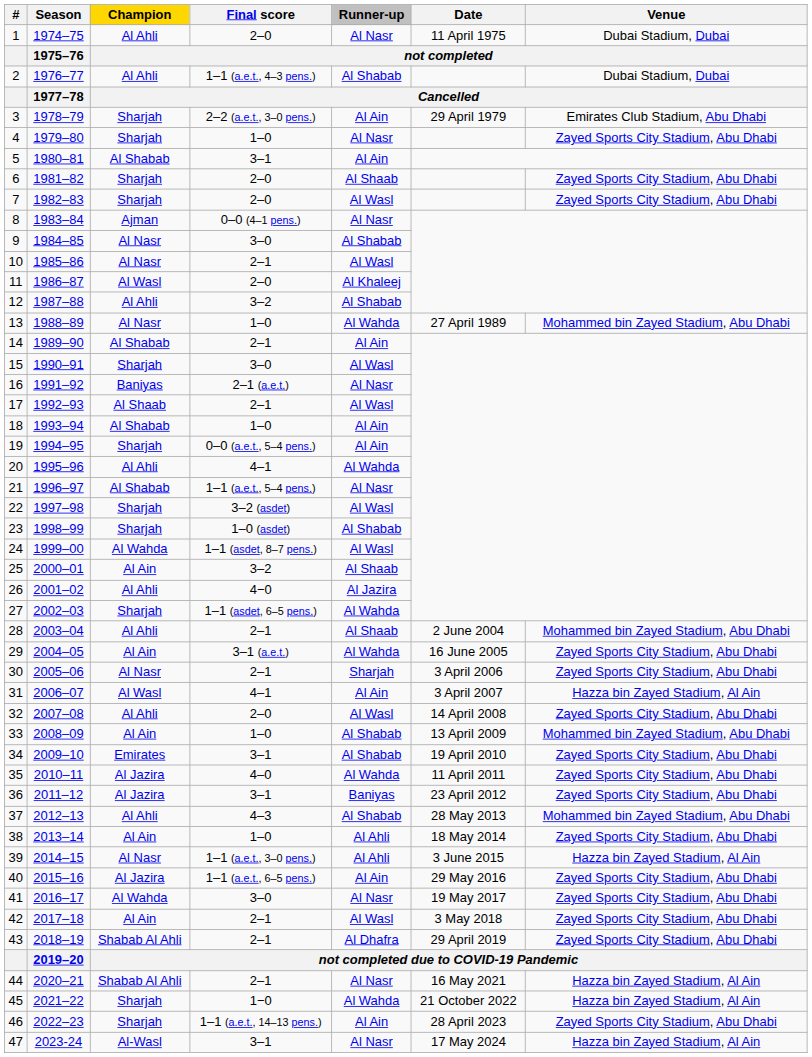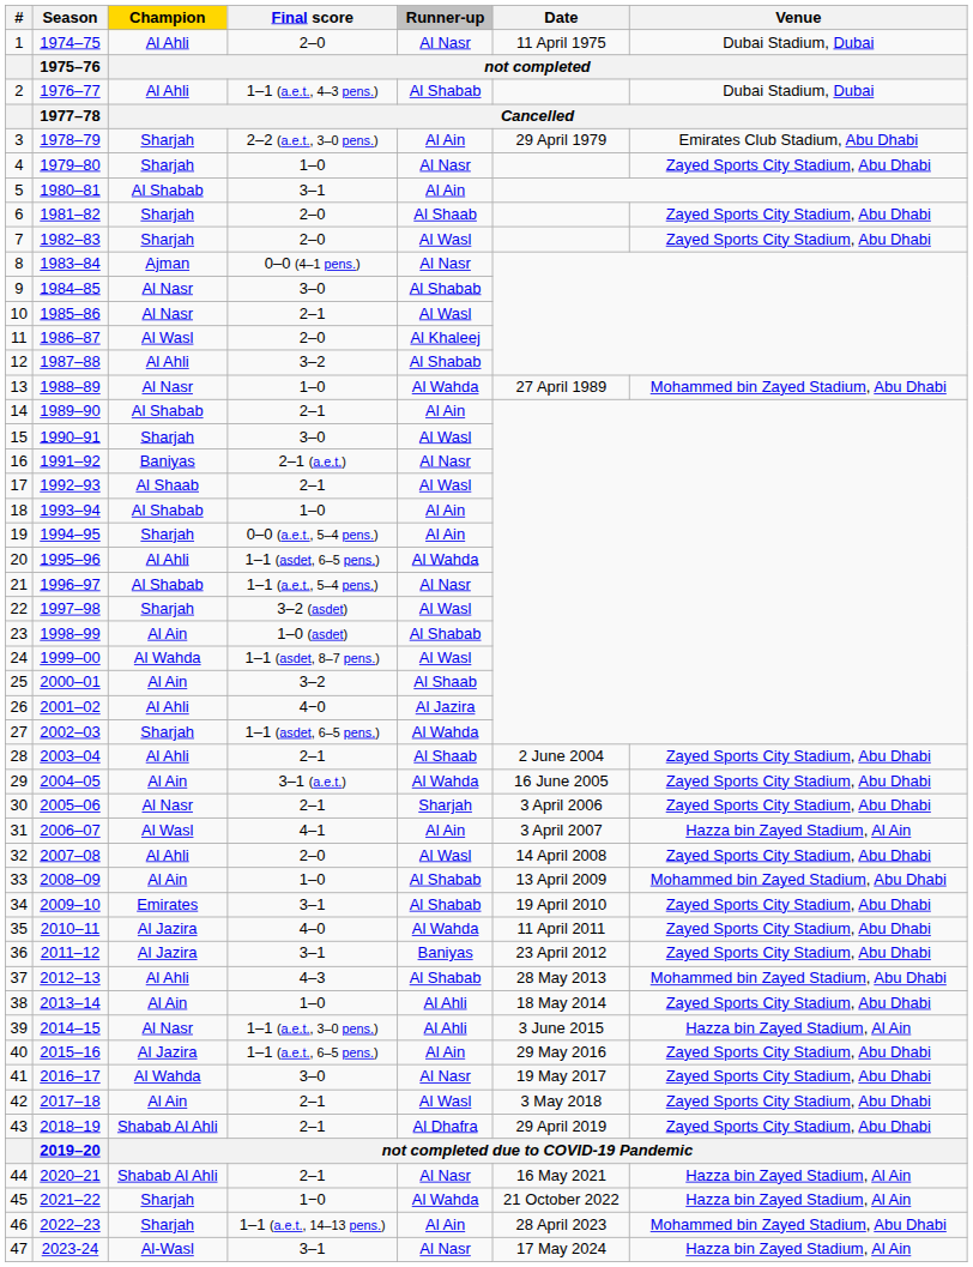 <table class="wikitable" style="text-align:center; font-size:100%; width:50%">
 <tr>
 <th>#</th>
 <th>Season</th>
 <th style="background:gold">Champion</th>
 <th><a href='#'>Final</a> score</th>
 <th style="background:silver">Runner-up</th>
 <th>Date</th>
 <th>Venue</th>
 </tr>
 <tr>
 <td>1</td>
 <td><a href='#'>1974–75</a></td>
 <td align=center><a href='#'>Al Ahli</a></td>
 <td align=center>2–0</td>
 <td align=center><a href='#'>Al Nasr</a></td>
 <td align=center>11 April 1975</td>
 <td align=center>Dubai Stadium, <a href='#'>Dubai</a></td>
 </tr>
 <tr>
 <th></th>
 <th>1975–76</th>
 <th colspan="5" style="text-align:center;"><em>not completed</em></th>
 </tr>
 <tr>
 <td>2</td>
 <td align=center><a href='#'>1976–77</a></td>
 <td align=center><a href='#'>Al Ahli</a></td>
 <td align=center>1–1 <small>(<a href='#'>a.e.t.</a>, 4–3 <a href='#'>pens.</a>)</small></td>
 <td align=center><a href='#'>Al Shabab</a></td>
 <td align=center></td>
 <td align=center>Dubai Stadium, <a href='#'>Dubai</a></td>
 </tr>
 <tr>
 <th></th>
 <th>1977–78</th>
 <th colspan="5" style="text-align:center;"><em>Cancelled</em></th>
 </tr>
 <tr>
 <td>3</td>
 <td align=center><a href='#'>1978–79</a></td>
 <td align=center><a href='#'>Sharjah</a></td>
 <td align=center>2–2 <small>(<a href='#'>a.e.t.</a>, 3–0 <a href='#'>pens.</a>)</small></td>
 <td align=center><a href='#'>Al Ain</a></td>
 <td align=center>29 April 1979</td>
 <td>Emirates Club Stadium, <a href='#'>Abu Dhabi</a></td>
 </tr>
 <tr>
 <td>4</td>
 <td align=center><a href='#'>1979–80</a></td>
 <td align=center><a href='#'>Sharjah</a></td>
 <td align=center>1–0</td>
 <td align=center><a href='#'>Al Nasr</a></td>
 <td></td>
 <td><a href='#'>Zayed Sports City Stadium</a>, <a href='#'>Abu Dhabi</a></td>
 </tr>
 <tr>
 <td>5</td>
 <td align=center><a href='#'>1980–81</a></td>
 <td align=center><a href='#'>Al Shabab</a></td>
 <td align=center>3–1</td>
 <td align=center><a href='#'>Al Ain</a></td>
 </tr>
 <tr>
 <td>6</td>
 <td><a href='#'>1981–82</a></td>
 <td align=center><a href='#'>Sharjah</a></td>
 <td align=center>2–0</td>
 <td align=center><a href='#'>Al Shaab</a></td>
 <td></td>
 <td><a href='#'>Zayed Sports City Stadium</a>, <a href='#'>Abu Dhabi</a></td>
 </tr>
 <tr>
 <td>7</td>
 <td><a href='#'>1982–83</a></td>
 <td align=center><a href='#'>Sharjah</a></td>
 <td align=center>2–0</td>
 <td align=center><a href='#'>Al Wasl</a></td>
 <td></td>
 <td><a href='#'>Zayed Sports City Stadium</a>, <a href='#'>Abu Dhabi</a></td>
 </tr>
 <tr>
 <td>8</td>
 <td><a href='#'>1983–84</a></td>
 <td align=center><a href='#'>Ajman</a></td>
 <td align=center>0–0 <small>(4–1 <a href='#'>pens.</a>)</small></td>
 <td align=center><a href='#'>Al Nasr</a></td>
 </tr>
 <tr>
 <td>9</td>
 <td><a href='#'>1984–85</a></td>
 <td align=center><a href='#'>Al Nasr</a></td>
 <td align=center>3–0</td>
 <td align=center><a href='#'>Al Shabab</a></td>
 </tr>
 <tr>
 <td>10</td>
 <td><a href='#'>1985–86</a></td>
 <td align=center><a href='#'>Al Nasr</a></td>
 <td align=center>2–1</td>
 <td align=center><a href='#'>Al Wasl</a></td>
 </tr>
 <tr>
 <td>11</td>
 <td><a href='#'>1986–87</a></td>
 <td align=center><a href='#'>Al Wasl</a></td>
 <td align=center>2–0</td>
 <td align=center><a href='#'>Al Khaleej</a></td>
 </tr>
 <tr>
 <td>12</td>
 <td><a href='#'>1987–88</a></td>
 <td align=center><a href='#'>Al Ahli</a></td>
 <td align=center>3–2</td>
 <td align=center><a href='#'>Al Shabab</a></td>
 </tr>
 <tr>
 <td>13</td>
 <td><a href='#'>1988–89</a></td>
 <td align=center><a href='#'>Al Nasr</a></td>
 <td align=center>1–0</td>
 <td align=center><a href='#'>Al Wahda</a></td>
 <td align=center>27 April 1989</td>
 <td><a href='#'>Mohammed bin Zayed Stadium</a>, <a href='#'>Abu Dhabi</a></td>
 </tr>
 <tr>
 <td>14</td>
 <td><a href='#'>1989–90</a></td>
 <td align=center><a href='#'>Al Shabab</a></td>
 <td align=center>2–1</td>
 <td align=center><a href='#'>Al Ain</a></td>
 </tr>
 <tr>
 <td>15</td>
 <td><a href='#'>1990–91</a></td>
 <td align=center><a href='#'>Sharjah</a></td>
 <td align=center>3–0</td>
 <td align=center><a href='#'>Al Wasl</a></td>
 </tr>
 <tr>
 <td>16</td>
 <td><a href='#'>1991–92</a></td>
 <td align=center><a href='#'>Baniyas</a></td>
 <td align=center>2–1 <small>(<a href='#'>a.e.t.</a>)</small></td>
 <td align=center><a href='#'>Al Nasr</a></td>
 </tr>
 <tr>
 <td>17</td>
 <td><a href='#'>1992–93</a></td>
 <td align=center><a href='#'>Al Shaab</a></td>
 <td align=center>2–1</td>
 <td align=center><a href='#'>Al Wasl</a></td>
 </tr>
 <tr>
 <td>18</td>
 <td><a href='#'>1993–94</a></td>
 <td align=center><a href='#'>Al Shabab</a></td>
 <td align=center>1–0</td>
 <td align=center><a href='#'>Al Ain</a></td>
 </tr>
 <tr>
 <td>19</td>
 <td><a href='#'>1994–95</a></td>
 <td align=center><a href='#'>Sharjah</a></td>
 <td align=center>0–0 <small>(<a href='#'>a.e.t.</a>, 5–4 <a href='#'>pens.</a>)</small></td>
 <td align=center><a href='#'>Al Ain</a></td>
 </tr>
 <tr>
 <td>20</td>
 <td><a href='#'>1995–96</a></td>
 <td align=center><a href='#'>Al Ahli</a></td>
-<td align=center>4–1</td>
+<td align=center>1–1 <small>(<a href='#'>asdet</a>, 6–5 <a href='#'>pens.</a>)</small></td>
 <td align=center><a href='#'>Al Wahda</a></td>
 </tr>
 <tr>
 <td>21</td>
 <td><a href='#'>1996–97</a></td>
 <td align=center><a href='#'>Al Shabab</a></td>
 <td align=center>1–1 <small>(<a href='#'>a.e.t.</a>, 5–4 <a href='#'>pens.</a>)</small></td>
 <td align=center><a href='#'>Al Nasr</a></td>
 </tr>
 <tr>
 <td>22</td>
 <td><a href='#'>1997–98</a></td>
 <td align=center><a href='#'>Sharjah</a></td>
 <td align=center>3–2 <small>(<a href='#'>asdet</a>)</small></td>
 <td align=center><a href='#'>Al Wasl</a></td>
 </tr>
 <tr>
 <td>23</td>
 <td><a href='#'>1998–99</a></td>
-<td align=center><a href='#'>Sharjah</a></td>
+<td align=center><a href='#'>Al Ain</a></td>
 <td align=center>1–0 <small>(<a href='#'>asdet</a>)</small></td>
 <td align=center><a href='#'>Al Shabab</a></td>
 </tr>
 <tr>
 <td>24</td>
 <td><a href='#'>1999–00</a></td>
 <td align=center><a href='#'>Al Wahda</a></td>
 <td align=center>1–1 <small>(<a href='#'>asdet</a>, 8–7 <a href='#'>pens.</a>)</small></td>
 <td align=center><a href='#'>Al Wasl</a></td>
 </tr>
 <tr>
 <td>25</td>
 <td><a href='#'>2000–01</a></td>
 <td align=center><a href='#'>Al Ain</a></td>
 <td align=center>3–2</td>
 <td align=center><a href='#'>Al Shaab</a></td>
 </tr>
 <tr>
 <td>26</td>
 <td><a href='#'>2001–02</a></td>
 <td align=center><a href='#'>Al Ahli</a></td>
 <td align=center>4−0</td>
 <td align=center><a href='#'>Al Jazira</a></td>
 </tr>
 <tr>
 <td>27</td>
 <td><a href='#'>2002–03</a></td>
 <td align=center><a href='#'>Sharjah</a></td>
 <td align=center>1–1 <small>(<a href='#'>asdet</a>, 6–5 <a href='#'>pens.</a>)</small></td>
 <td align=center><a href='#'>Al Wahda</a></td>
 </tr>
 <tr>
 <td>28</td>
 <td><a href='#'>2003–04</a></td>
 <td align=center><a href='#'>Al Ahli</a></td>
 <td align=center>2–1</td>
 <td align=center><a href='#'>Al Shaab</a></td>
 <td>2 June 2004</td>
-<td><a href='#'>Mohammed bin Zayed Stadium</a>, <a href='#'>Abu Dhabi</a></td>
+<td><a href='#'>Zayed Sports City Stadium</a>, <a href='#'>Abu Dhabi</a></td>
 </tr>
 <tr>
 <td>29</td>
 <td><a href='#'>2004–05</a></td>
 <td align=center><a href='#'>Al Ain</a></td>
 <td align=center>3–1 <small>(<a href='#'>a.e.t.</a>)</small></td>
 <td align=center><a href='#'>Al Wahda</a></td>
 <td>16 June 2005</td>
 <td><a href='#'>Zayed Sports City Stadium</a>, <a href='#'>Abu Dhabi</a></td>
 </tr>
 <tr>
 <td>30</td>
 <td><a href='#'>2005–06</a></td>
 <td align=center><a href='#'>Al Nasr</a></td>
 <td align=center>2–1</td>
 <td align=center><a href='#'>Sharjah</a></td>
 <td>3 April 2006</td>
 <td><a href='#'>Zayed Sports City Stadium</a>, <a href='#'>Abu Dhabi</a></td>
 </tr>
 <tr>
 <td>31</td>
 <td><a href='#'>2006–07</a></td>
 <td align=center><a href='#'>Al Wasl</a></td>
 <td align=center>4–1</td>
 <td align=center><a href='#'>Al Ain</a></td>
 <td>3 April 2007</td>
 <td><a href='#'>Hazza bin Zayed Stadium</a>, <a href='#'>Al Ain</a></td>
 </tr>
 <tr>
 <td>32</td>
 <td><a href='#'>2007–08</a></td>
 <td align=center><a href='#'>Al Ahli</a></td>
 <td align=center>2–0</td>
 <td align=center><a href='#'>Al Wasl</a></td>
 <td>14 April 2008</td>
 <td><a href='#'>Zayed Sports City Stadium</a>, <a href='#'>Abu Dhabi</a></td>
 </tr>
 <tr>
 <td>33</td>
 <td><a href='#'>2008–09</a></td>
 <td align=center><a href='#'>Al Ain</a></td>
 <td align=center>1–0</td>
 <td align=center><a href='#'>Al Shabab</a></td>
 <td>13 April 2009</td>
 <td><a href='#'>Mohammed bin Zayed Stadium</a>, <a href='#'>Abu Dhabi</a></td>
 </tr>
 <tr>
 <td>34</td>
 <td><a href='#'>2009–10</a></td>
 <td align=center><a href='#'>Emirates</a></td>
 <td align=center>3–1</td>
 <td align=center><a href='#'>Al Shabab</a></td>
 <td>19 April 2010</td>
 <td><a href='#'>Zayed Sports City Stadium</a>, <a href='#'>Abu Dhabi</a></td>
 </tr>
 <tr>
 <td>35</td>
 <td><a href='#'>2010–11</a></td>
 <td align=center><a href='#'>Al Jazira</a></td>
 <td align=center>4–0</td>
 <td align=center><a href='#'>Al Wahda</a></td>
 <td>11 April 2011</td>
 <td><a href='#'>Zayed Sports City Stadium</a>, <a href='#'>Abu Dhabi</a></td>
 </tr>
 <tr>
 <td>36</td>
 <td><a href='#'>2011–12</a></td>
 <td align=center><a href='#'>Al Jazira</a></td>
 <td align=center>3–1</td>
 <td align=center><a href='#'>Baniyas</a></td>
 <td>23 April 2012</td>
 <td><a href='#'>Zayed Sports City Stadium</a>, <a href='#'>Abu Dhabi</a></td>
 </tr>
 <tr>
 <td>37</td>
 <td><a href='#'>2012–13</a></td>
 <td align=center><a href='#'>Al Ahli</a></td>
 <td align=center>4–3</td>
 <td align=center><a href='#'>Al Shabab</a></td>
 <td>28 May 2013</td>
 <td><a href='#'>Mohammed bin Zayed Stadium</a>, <a href='#'>Abu Dhabi</a></td>
 </tr>
 <tr>
 <td>38</td>
 <td><a href='#'>2013–14</a></td>
 <td align=center><a href='#'>Al Ain</a></td>
 <td align=center>1–0</td>
 <td align=center><a href='#'>Al Ahli</a></td>
 <td>18 May 2014</td>
 <td><a href='#'>Zayed Sports City Stadium</a>, <a href='#'>Abu Dhabi</a></td>
 </tr>
 <tr>
 <td>39</td>
 <td><a href='#'>2014–15</a></td>
 <td align=center><a href='#'>Al Nasr</a></td>
 <td align=center>1–1 <small>(<a href='#'>a.e.t.</a>, 3–0 <a href='#'>pens.</a>)</small></td>
 <td align=center><a href='#'>Al Ahli</a></td>
 <td>3 June 2015</td>
 <td><a href='#'>Hazza bin Zayed Stadium</a>, <a href='#'>Al Ain</a></td>
 </tr>
 <tr>
 <td>40</td>
 <td><a href='#'>2015–16</a></td>
 <td align=center><a href='#'>Al Jazira</a></td>
 <td align=center>1–1 <small>(<a href='#'>a.e.t.</a>, 6–5 <a href='#'>pens.</a>)</small></td>
 <td align=center><a href='#'>Al Ain</a></td>
 <td>29 May 2016</td>
 <td><a href='#'>Zayed Sports City Stadium</a>, <a href='#'>Abu Dhabi</a></td>
 </tr>
 <tr>
 <td>41</td>
 <td><a href='#'>2016–17</a></td>
 <td align=center><a href='#'>Al Wahda</a></td>
 <td align=center>3–0</td>
 <td align=center><a href='#'>Al Nasr</a></td>
 <td>19 May 2017</td>
 <td><a href='#'>Zayed Sports City Stadium</a>, <a href='#'>Abu Dhabi</a></td>
 </tr>
 <tr>
 <td>42</td>
 <td><a href='#'>2017–18</a></td>
 <td align=center><a href='#'>Al Ain</a></td>
 <td align=center>2–1</td>
 <td align=center><a href='#'>Al Wasl</a></td>
 <td>3 May 2018</td>
 <td><a href='#'>Zayed Sports City Stadium</a>, <a href='#'>Abu Dhabi</a></td>
 </tr>
 <tr>
 <td>43</td>
 <td><a href='#'>2018–19</a></td>
 <td align=center><a href='#'>Shabab Al Ahli</a></td>
 <td align=center>2–1</td>
 <td align=center><a href='#'>Al Dhafra</a></td>
 <td>29 April 2019</td>
 <td><a href='#'>Zayed Sports City Stadium</a>, <a href='#'>Abu Dhabi</a></td>
 </tr>
 <tr>
 <th></th>
 <th><a href='#'>2019–20</a></th>
 <th colspan="5" style="text-align:center;"><em>not completed due to COVID-19 Pandemic</em></th>
 </tr>
 <tr>
 <td>44</td>
 <td><a href='#'>2020–21</a></td>
 <td align=center><a href='#'>Shabab Al Ahli</a></td>
 <td align=center>2–1</td>
 <td align=center><a href='#'>Al Nasr</a></td>
 <td>16 May 2021</td>
 <td><a href='#'>Hazza bin Zayed Stadium</a>, <a href='#'>Al Ain</a></td>
 </tr>
 <tr>
 <td>45</td>
 <td><a href='#'>2021–22</a></td>
 <td align=center><a href='#'>Sharjah</a></td>
 <td align=center>1−0</td>
 <td align=center><a href='#'>Al Wahda</a></td>
 <td>21 October 2022</td>
 <td><a href='#'>Hazza bin Zayed Stadium</a>, <a href='#'>Al Ain</a></td>
 </tr>
 <tr>
 <td>46</td>
 <td><a href='#'>2022–23</a></td>
 <td align=center><a href='#'>Sharjah</a></td>
 <td align=center>1–1 <small>(<a href='#'>a.e.t.</a>, 14–13 <a href='#'>pens.</a>)</small></td>
 <td align=center><a href='#'>Al Ain</a></td>
 <td>28 April 2023</td>
-<td><a href='#'>Zayed Sports City Stadium</a>, <a href='#'>Abu Dhabi</a></td>
+<td><a href='#'>Mohammed bin Zayed Stadium</a>, <a href='#'>Abu Dhabi</a></td>
 </tr>
 <tr>
 <td>47</td>
 <td><a href='#'>2023-24</a></td>
 <td align=center><a href='#'>Al-Wasl</a></td>
 <td align=center>3–1</td>
 <td align=center><a href='#'>Al Nasr</a></td>
 <td>17 May 2024</td>
 <td><a href='#'>Hazza bin Zayed Stadium</a>, <a href='#'>Al Ain</a></td>
 </tr>
 </table>
